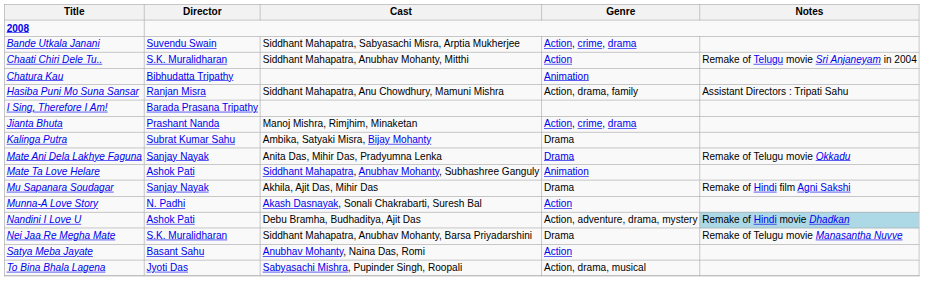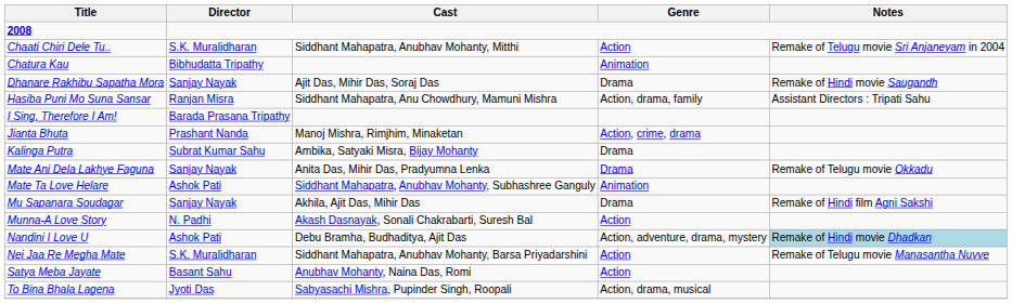 <table class="wikitable sortable">
 <tr>
 <th>Title</th>
 <th>Director</th>
 <th>Cast</th>
 <th>Genre</th>
 <th>Notes</th>
 </tr>
 <tr>
 <td><strong><a href='#'>2008</a></strong></td>
-</tr>
-<tr>
-<td><em><a href='#'>Bande Utkala Janani</a></em></td>
-<td><a href='#'>Suvendu Swain</a></td>
-<td>Siddhant Mahapatra, Sabyasachi Misra, Arptia Mukherjee</td>
-<td><a href='#'>Action</a>, <a href='#'>crime</a>, <a href='#'>drama</a></td>
-<td></td>
 </tr>
 <tr>
 <td><em><a href='#'>Chaati Chiri Dele Tu..</a></em></td>
 <td><a href='#'>S.K. Muralidharan</a></td>
 <td>Siddhant Mahapatra, Anubhav Mohanty, Mitthi</td>
 <td><a href='#'>Action</a></td>
 <td>Remake of <a href='#'>Telugu</a> movie <em><a href='#'>Sri Anjaneyam</a></em> in 2004</td>
 </tr>
 <tr>
 <td><em><a href='#'>Chatura Kau</a></em></td>
 <td><a href='#'>Bibhudatta Tripathy</a></td>
 <td></td>
 <td><a href='#'>Animation</a></td>
 <td></td>
+</tr>
+<tr>
+<td><em><a href='#'>Dhanare Rakhibu Sapatha Mora</a></em></td>
+<td><a href='#'>Sanjay Nayak</a></td>
+<td>Ajit Das, Mihir Das, Soraj Das</td>
+<td>Drama</td>
+<td>Remake of <a href='#'>Hindi</a> movie <em><a href='#'>Saugandh</a></em></td>
 </tr>
 <tr>
 <td><em><a href='#'>Hasiba Puni Mo Suna Sansar</a></em></td>
 <td><a href='#'>Ranjan Misra</a></td>
 <td>Siddhant Mahapatra, Anu Chowdhury, Mamuni Mishra</td>
 <td>Action, drama, family</td>
 <td>Assistant Directors : Tripati Sahu</td>
 </tr>
 <tr>
 <td><em><a href='#'>I Sing, Therefore I Am!</a></em></td>
 <td><a href='#'>Barada Prasana Tripathy</a></td>
 <td></td>
 <td></td>
 <td></td>
 </tr>
 <tr>
 <td><em><a href='#'>Jianta Bhuta</a></em></td>
 <td><a href='#'>Prashant Nanda</a></td>
 <td>Manoj Mishra, Rimjhim, Minaketan</td>
 <td><a href='#'>Action</a>, <a href='#'>crime</a>, <a href='#'>drama</a></td>
 <td></td>
 </tr>
 <tr>
 <td><em><a href='#'>Kalinga Putra</a></em></td>
 <td><a href='#'>Subrat Kumar Sahu</a></td>
 <td>Ambika, Satyaki Misra, <a href='#'>Bijay Mohanty</a></td>
 <td>Drama</td>
 <td></td>
 </tr>
 <tr>
 <td><em><a href='#'>Mate Ani Dela Lakhye Faguna</a></em></td>
 <td><a href='#'>Sanjay Nayak</a></td>
 <td>Anita Das, Mihir Das, Pradyumna Lenka</td>
 <td><a href='#'>Drama</a></td>
 <td>Remake of Telugu movie <em><a href='#'>Okkadu</a></em></td>
 </tr>
 <tr>
 <td><em><a href='#'>Mate Ta Love Helare</a></em></td>
 <td><a href='#'>Ashok Pati</a></td>
 <td><a href='#'>Siddhant Mahapatra</a>, <a href='#'>Anubhav Mohanty</a>, Subhashree Ganguly</td>
 <td><a href='#'>Animation</a></td>
 <td></td>
 </tr>
 <tr>
 <td><em><a href='#'>Mu Sapanara Soudagar</a></em></td>
 <td><a href='#'>Sanjay Nayak</a></td>
 <td>Akhila, Ajit Das, Mihir Das</td>
 <td>Drama</td>
 <td>Remake of <a href='#'>Hindi</a> film <a href='#'>Agni Sakshi</a></td>
 </tr>
 <tr>
 <td><em><a href='#'>Munna-A Love Story</a></em></td>
 <td><a href='#'>N. Padhi</a></td>
 <td><a href='#'>Akash Dasnayak</a>, Sonali Chakrabarti, Suresh Bal</td>
 <td><a href='#'>Action</a></td>
 <td></td>
 </tr>
 <tr>
 <td><em><a href='#'>Nandini I Love U</a></em></td>
 <td><a href='#'>Ashok Pati</a></td>
 <td>Debu Bramha, Budhaditya, Ajit Das</td>
 <td>Action, adventure, drama, mystery</td>
 <td style="background: lightblue;">Remake of <a href='#'>Hindi</a> movie <em><a href='#'>Dhadkan</a></em></td>
 </tr>
 <tr>
 <td><em><a href='#'>Nei Jaa Re Megha Mate</a></em></td>
 <td><a href='#'>S.K. Muralidharan</a></td>
 <td>Siddhant Mahapatra, Anubhav Mohanty, Barsa Priyadarshini</td>
-<td>Drama</td>
+<td><a href='#'>Action</a></td>
 <td>Remake of Telugu movie <em><a href='#'>Manasantha Nuvve</a></em></td>
 </tr>
 <tr>
 <td><em><a href='#'>Satya Meba Jayate</a></em></td>
 <td><a href='#'>Basant Sahu</a></td>
 <td><a href='#'>Anubhav Mohanty</a>, Naina Das, Romi</td>
 <td><a href='#'>Action</a></td>
 <td></td>
 </tr>
 <tr>
 <td><em><a href='#'>To Bina Bhala Lagena</a></em></td>
 <td><a href='#'>Jyoti Das</a></td>
 <td><a href='#'>Sabyasachi Mishra</a>, Pupinder Singh, Roopali</td>
 <td>Action, drama, musical</td>
 <td></td>
 </tr>
 <tr>
 </tr>
 </table>
